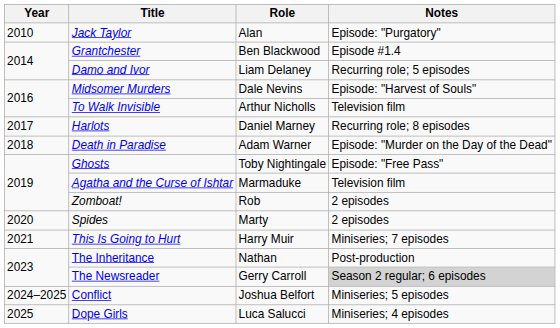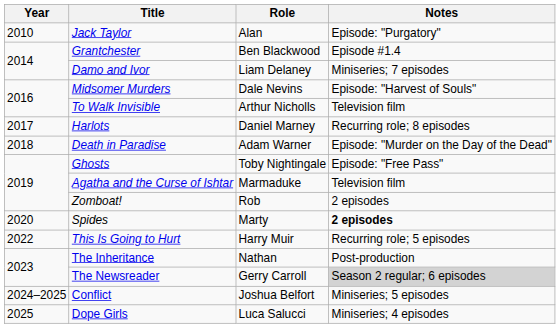 <table class="wikitable sortable">
 <tr>
 <th>Year</th>
 <th>Title</th>
 <th>Role</th>
 <th class="unsortable">Notes</th>
 </tr>
 <tr>
 <td>2010</td>
 <td><em><a href='#'>Jack Taylor</a></em></td>
 <td>Alan</td>
 <td>Episode: "Purgatory"</td>
 </tr>
 <tr>
 <td rowspan="2">2014</td>
 <td><em><a href='#'>Grantchester</a></em></td>
 <td>Ben Blackwood</td>
 <td>Episode #1.4</td>
 </tr>
 <tr>
 <td><em><a href='#'>Damo and Ivor</a></em></td>
 <td>Liam Delaney</td>
-<td>Recurring role; 5 episodes</td>
+<td>Miniseries; 7 episodes</td>
 </tr>
 <tr>
 <td rowspan="2">2016</td>
 <td><em><a href='#'>Midsomer Murders</a></em></td>
 <td>Dale Nevins</td>
 <td>Episode: "Harvest of Souls"</td>
 </tr>
 <tr>
 <td><em><a href='#'>To Walk Invisible</a></em></td>
 <td>Arthur Nicholls</td>
 <td>Television film</td>
 </tr>
 <tr>
 <td>2017</td>
 <td><em><a href='#'>Harlots</a></em></td>
 <td>Daniel Marney</td>
 <td>Recurring role; 8 episodes</td>
 </tr>
 <tr>
 <td>2018</td>
 <td><em><a href='#'>Death in Paradise</a></em></td>
 <td>Adam Warner</td>
 <td>Episode: "Murder on the Day of the Dead"</td>
 </tr>
 <tr>
 <td rowspan="3">2019</td>
 <td><em><a href='#'>Ghosts</a></em></td>
 <td>Toby Nightingale</td>
 <td>Episode: "Free Pass"</td>
 </tr>
 <tr>
 <td><em><a href='#'>Agatha and the Curse of Ishtar</a></em></td>
 <td>Marmaduke</td>
 <td>Television film</td>
 </tr>
 <tr>
 <td><em>Zomboat!</em></td>
 <td>Rob</td>
 <td>2 episodes</td>
 </tr>
 <tr>
 <td>2020</td>
 <td><em>Spides</em></td>
 <td>Marty</td>
-<td>2 episodes</td>
+<td><strong>2 episodes</strong></td>
 </tr>
 <tr>
-<td>2021</td>
+<td>2022</td>
 <td><em><a href='#'>This Is Going to Hurt</a></td>
 <td>Harry Muir</td>
-<td>Miniseries; 7 episodes</td>
+<td>Recurring role; 5 episodes</td>
 </tr>
 <tr>
 <td rowspan="2">2023</td>
 <td></em><a href='#'>The Inheritance</a><em></td>
 <td>Nathan</td>
 <td>Post-production</td>
 </tr>
 <tr>
 <td></em><a href='#'>The Newsreader</a><em></td>
 <td>Gerry Carroll</td>
 <td style="background: lightgrey;">Season 2 regular; 6 episodes</td>
 </tr>
 <tr>
 <td>2024–2025</td>
 <td><a href='#'></em>Conflict<em></a></td>
 <td>Joshua Belfort</td>
 <td>Miniseries; 5 episodes</td>
 </tr>
 <tr>
 <td>2025</td>
 <td></em><a href='#'>Dope Girls</a><em></td>
 <td>Luca Salucci</td>
 <td>Miniseries; 4 episodes</td>
 </tr>
 </table>
